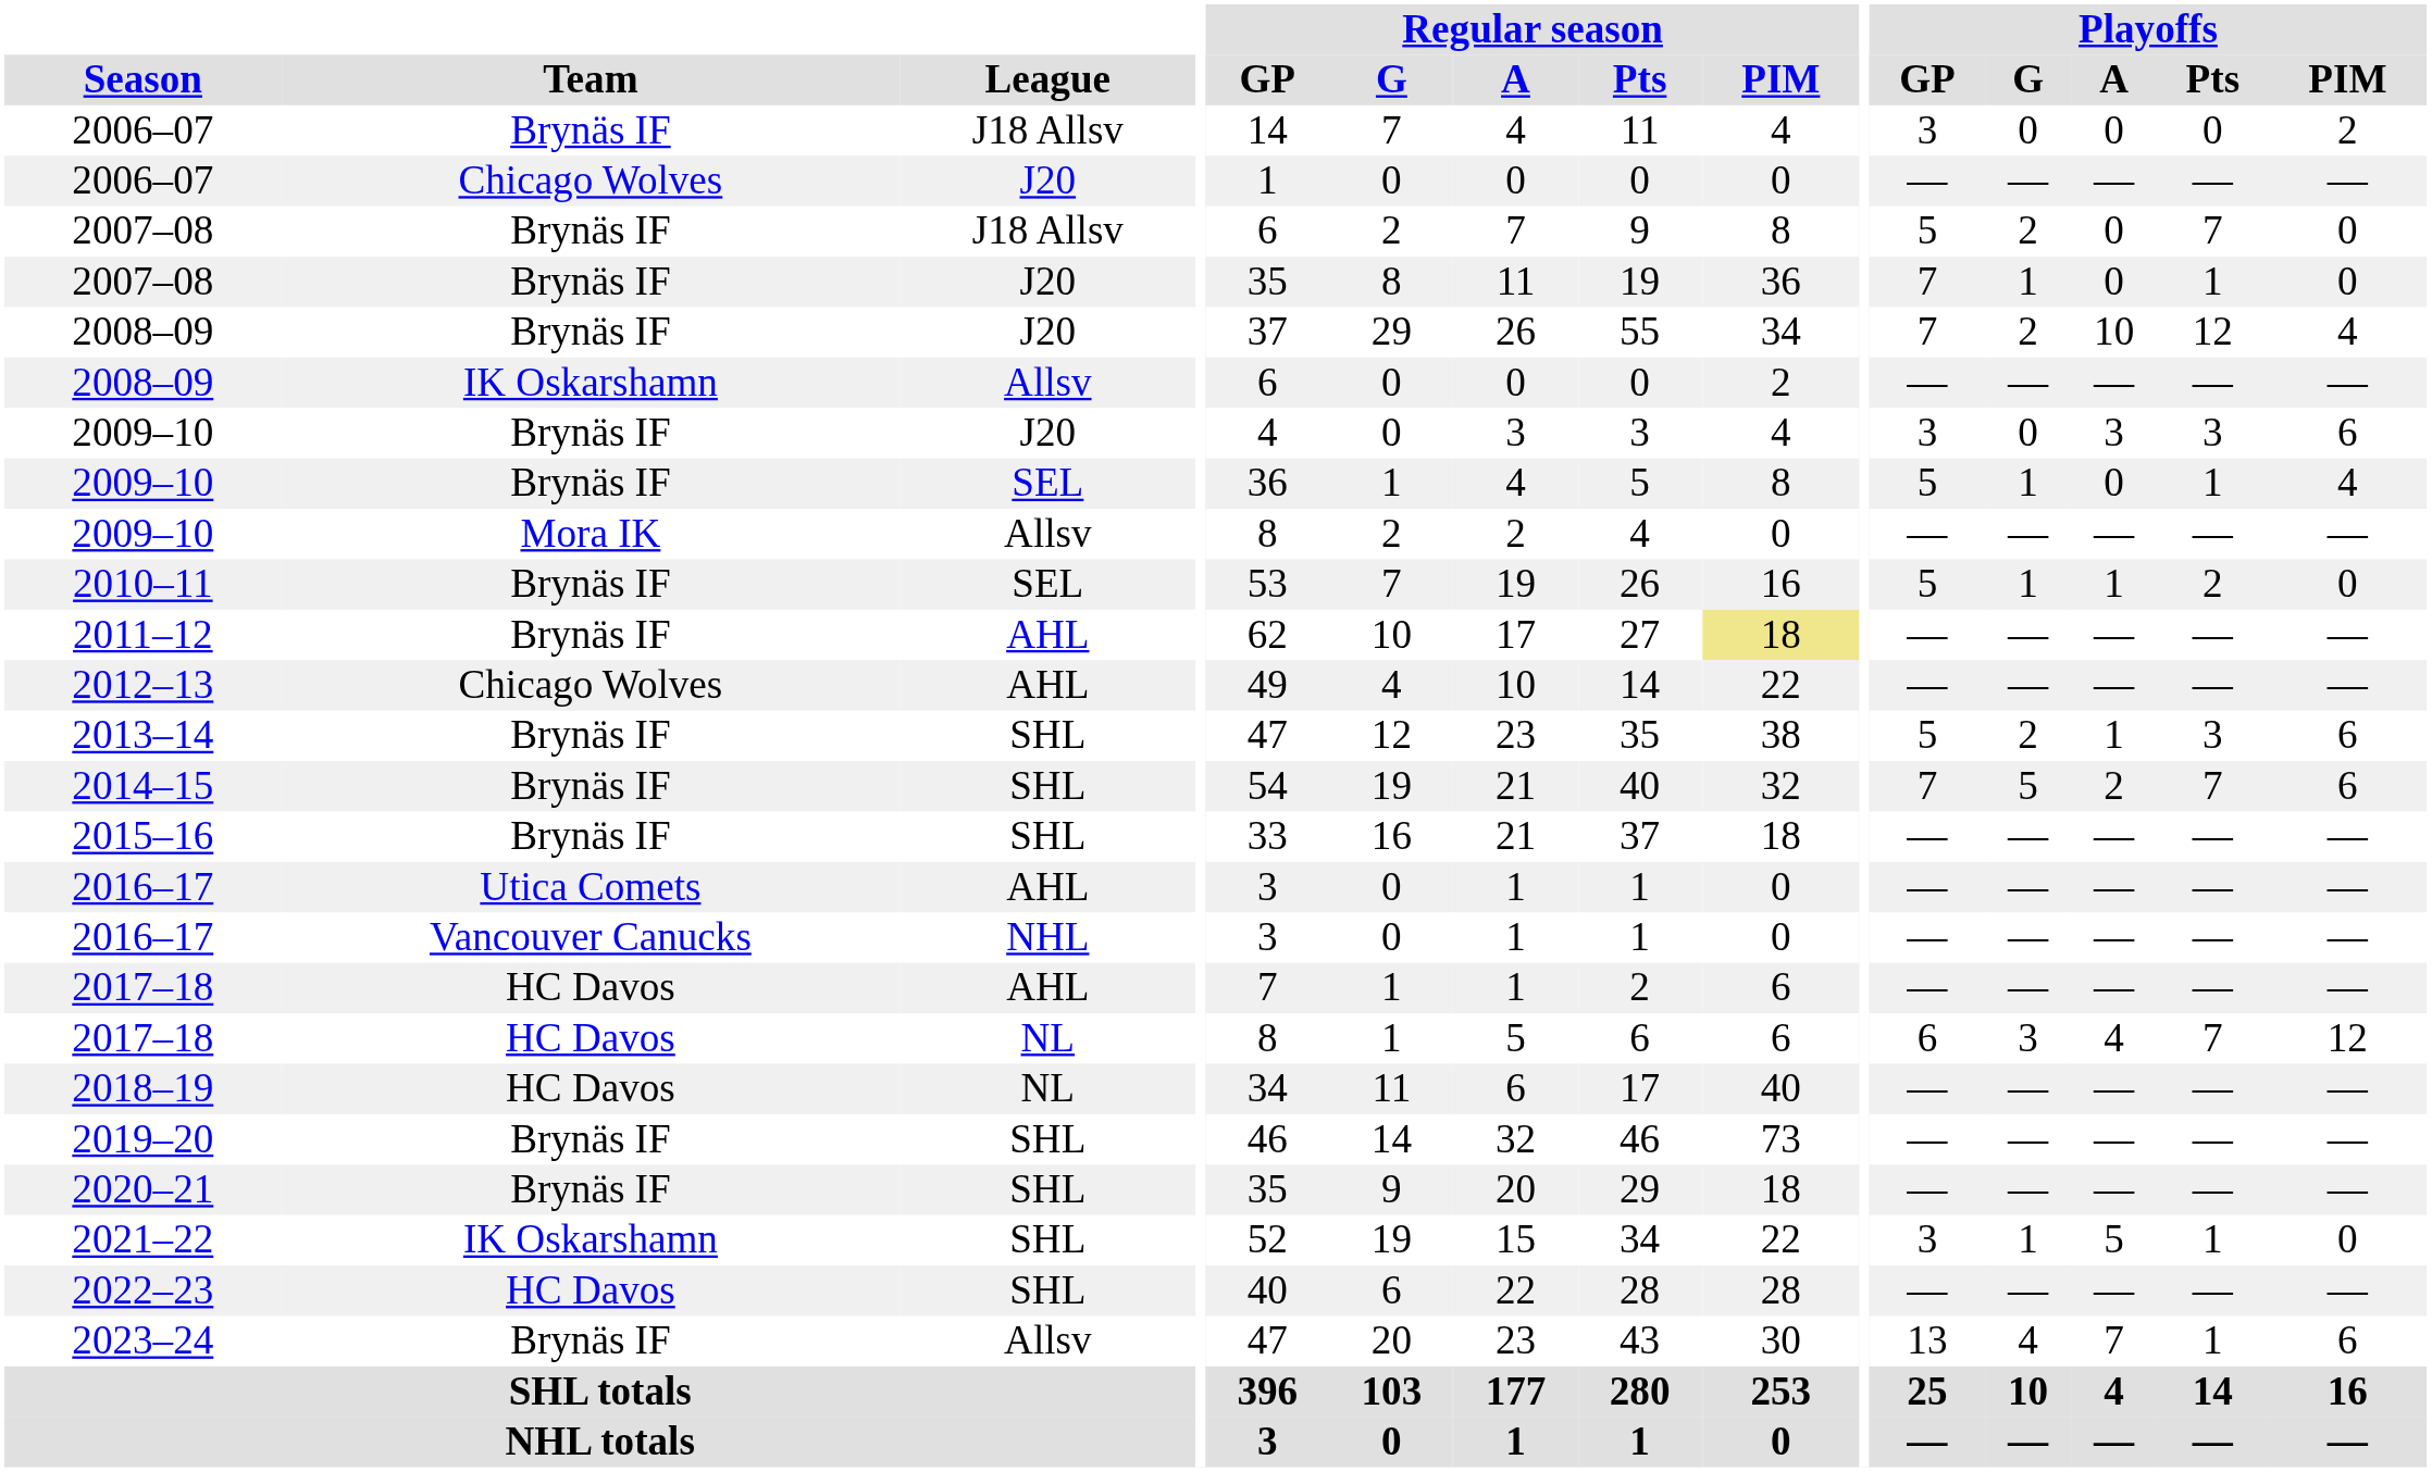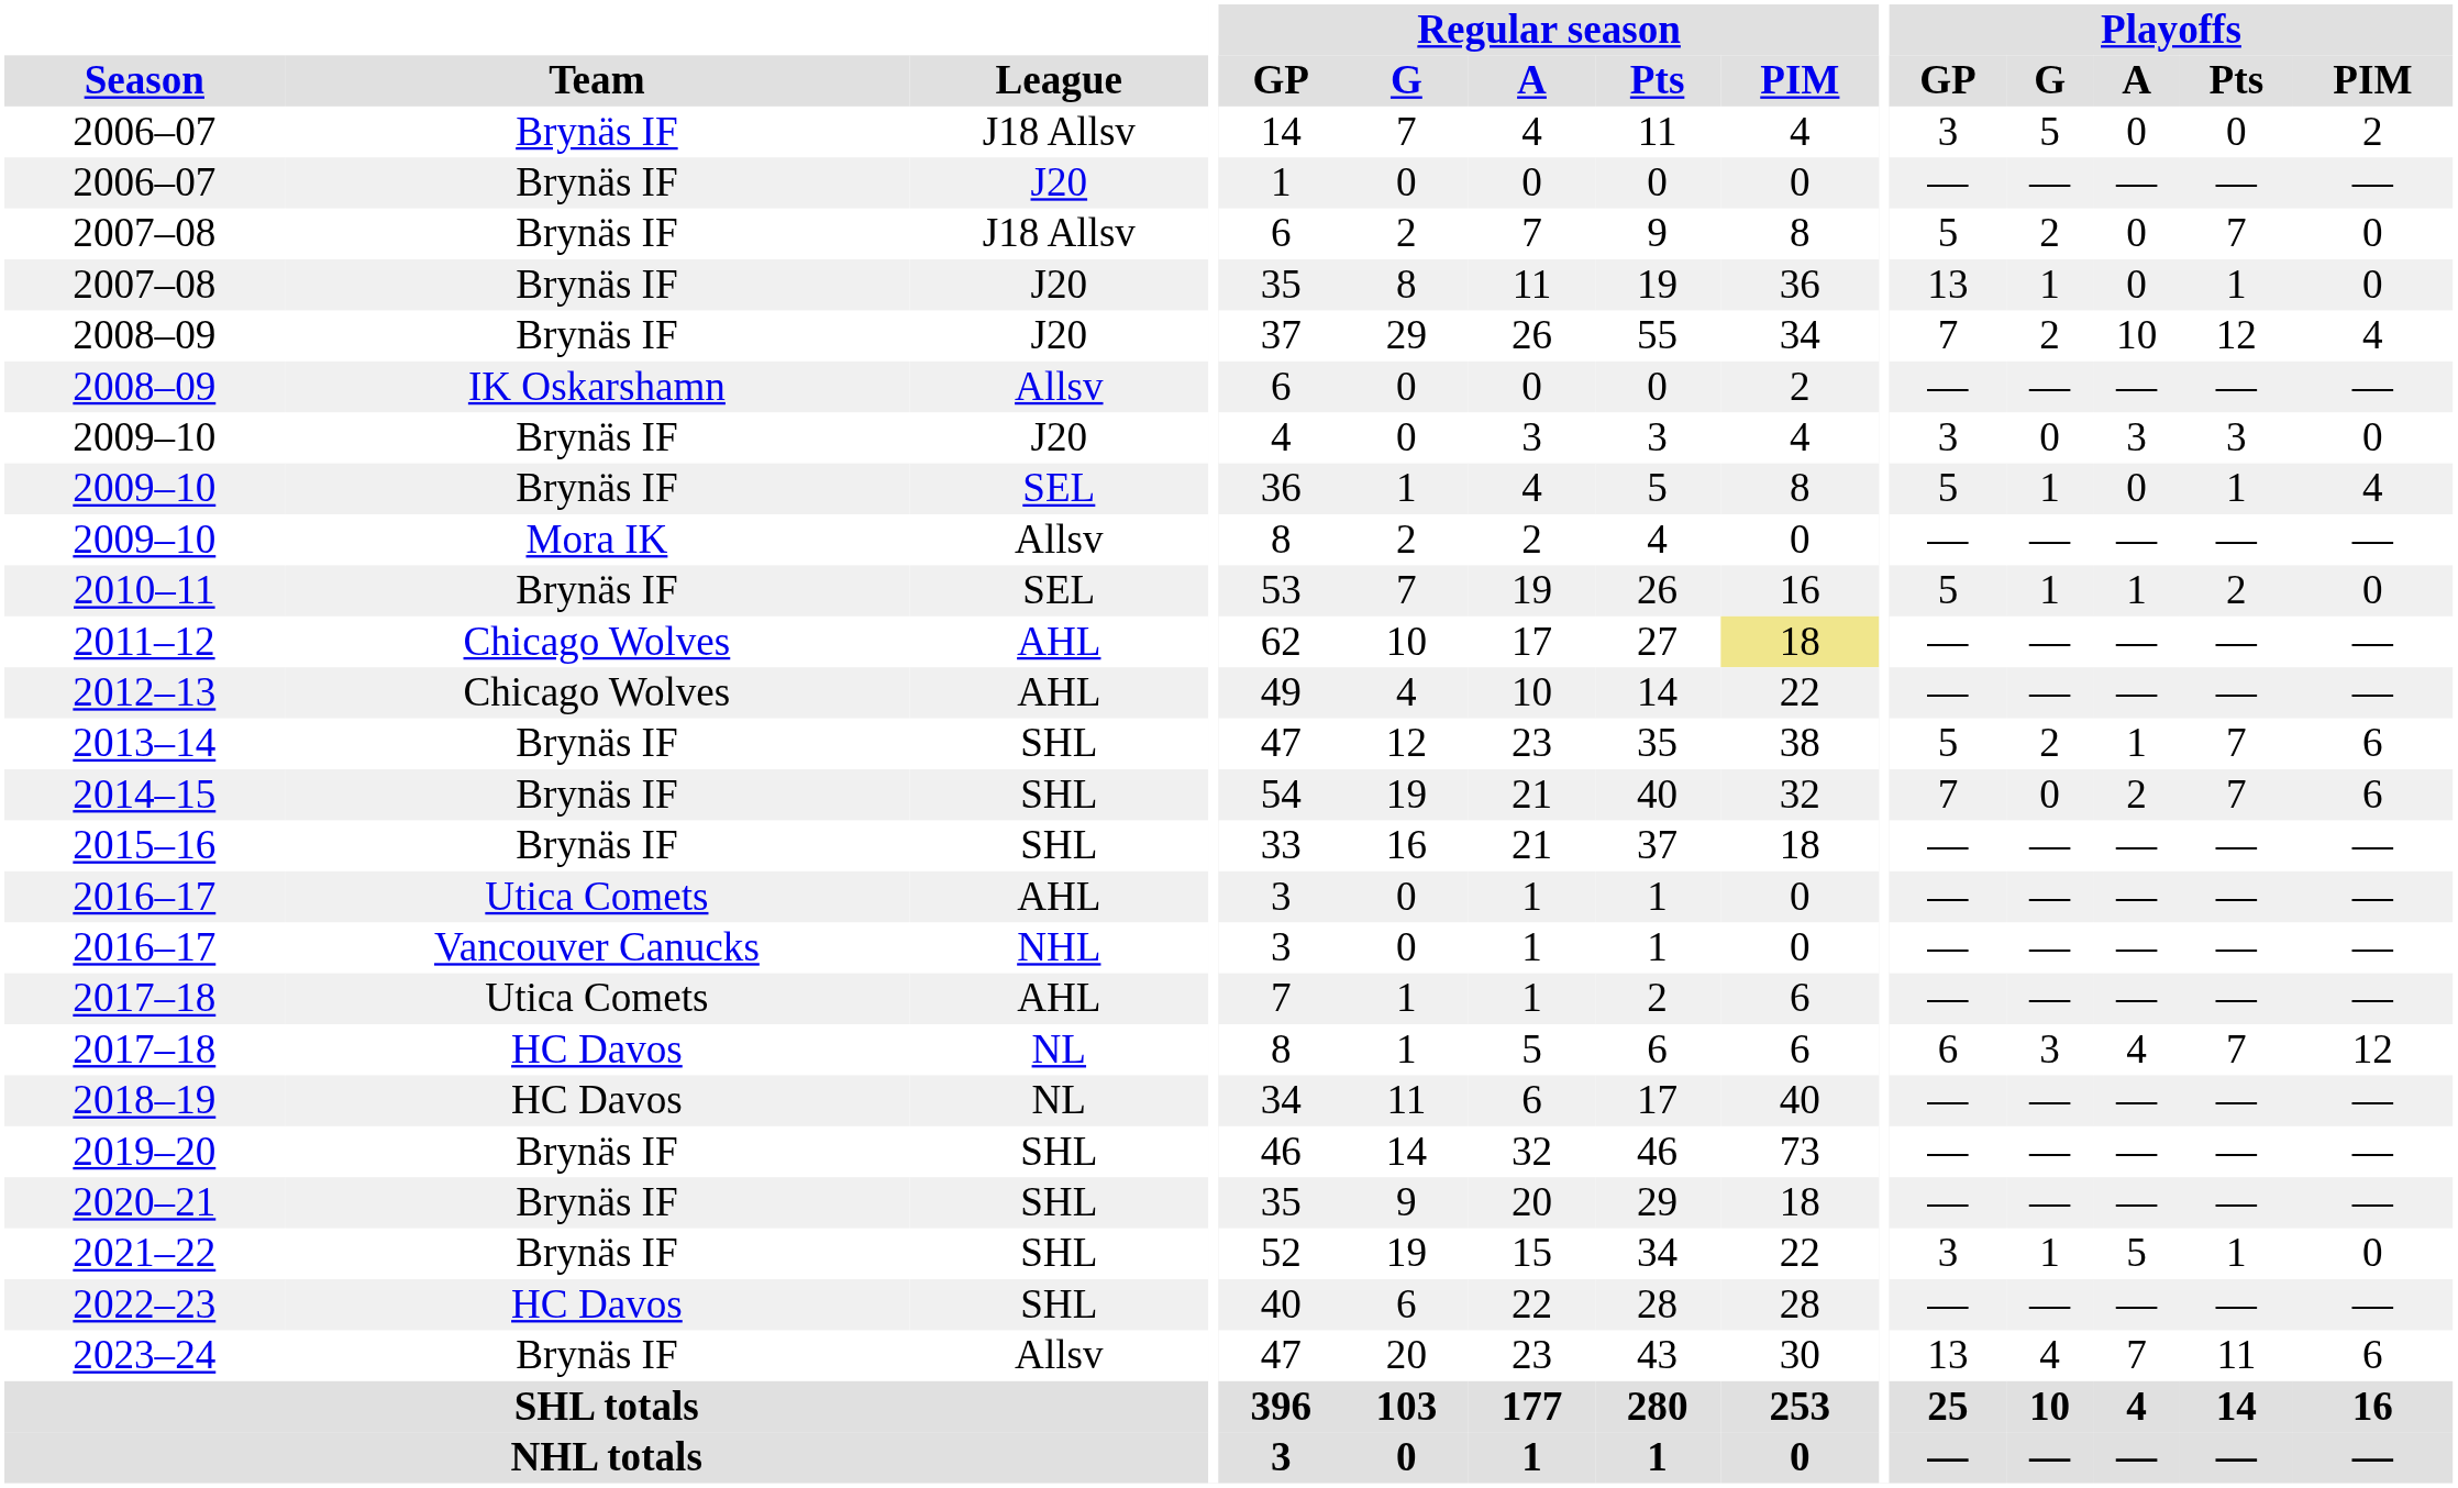 <table border="0" cellpadding="1" cellspacing="0" style="text-align:center; width:60em">
 <tr bgcolor="#e0e0e0">
 <th colspan="3" bgcolor="#ffffff"></th>
 <th rowspan="99" bgcolor="#ffffff"></th>
 <th colspan="5"><a href='#'>Regular season</a></th>
 <th rowspan="99" bgcolor="#ffffff"></th>
 <th colspan="5"><a href='#'>Playoffs</a></th>
 </tr>
 <tr bgcolor="#e0e0e0">
 <th><a href='#'>Season</a></th>
 <th>Team</th>
 <th>League</th>
 <th>GP</th>
 <th><a href='#'>G</a></th>
 <th><a href='#'>A</a></th>
 <th><a href='#'>Pts</a></th>
 <th><a href='#'>PIM</a></th>
 <th>GP</th>
 <th>G</th>
 <th>A</th>
 <th>Pts</th>
 <th>PIM</th>
 </tr>
 <tr>
 <td>2006–07</td>
 <td><a href='#'>Brynäs IF</a></td>
 <td>J18 Allsv</td>
 <td>14</td>
 <td>7</td>
 <td>4</td>
 <td>11</td>
 <td>4</td>
 <td>3</td>
-<td>0</td>
+<td>5</td>
 <td>0</td>
 <td>0</td>
 <td>2</td>
 </tr>
 <tr bgcolor="#f0f0f0">
 <td>2006–07</td>
-<td><a href='#'>Chicago Wolves</a></td>
+<td>Brynäs IF</td>
 <td><a href='#'>J20</a></td>
 <td>1</td>
 <td>0</td>
 <td>0</td>
 <td>0</td>
 <td>0</td>
 <td>—</td>
 <td>—</td>
 <td>—</td>
 <td>—</td>
 <td>—</td>
 </tr>
 <tr>
 <td>2007–08</td>
 <td>Brynäs IF</td>
 <td>J18 Allsv</td>
 <td>6</td>
 <td>2</td>
 <td>7</td>
 <td>9</td>
 <td>8</td>
 <td>5</td>
 <td>2</td>
 <td>0</td>
 <td>7</td>
 <td>0</td>
 </tr>
 <tr bgcolor="#f0f0f0">
 <td>2007–08</td>
 <td>Brynäs IF</td>
 <td>J20</td>
 <td>35</td>
 <td>8</td>
 <td>11</td>
 <td>19</td>
 <td>36</td>
-<td>7</td>
+<td>13</td>
 <td>1</td>
 <td>0</td>
 <td>1</td>
 <td>0</td>
 </tr>
 <tr>
 <td>2008–09</td>
 <td>Brynäs IF</td>
 <td>J20</td>
 <td>37</td>
 <td>29</td>
 <td>26</td>
 <td>55</td>
 <td>34</td>
 <td>7</td>
 <td>2</td>
 <td>10</td>
 <td>12</td>
 <td>4</td>
 </tr>
 <tr bgcolor="#f0f0f0">
 <td><a href='#'>2008–09</a></td>
 <td><a href='#'>IK Oskarshamn</a></td>
 <td><a href='#'>Allsv</a></td>
 <td>6</td>
 <td>0</td>
 <td>0</td>
 <td>0</td>
 <td>2</td>
 <td>—</td>
 <td>—</td>
 <td>—</td>
 <td>—</td>
 <td>—</td>
 </tr>
 <tr>
 <td>2009–10</td>
 <td>Brynäs IF</td>
 <td>J20</td>
 <td>4</td>
 <td>0</td>
 <td>3</td>
 <td>3</td>
 <td>4</td>
 <td>3</td>
 <td>0</td>
 <td>3</td>
 <td>3</td>
-<td>6</td>
+<td>0</td>
 </tr>
 <tr bgcolor="#f0f0f0">
 <td><a href='#'>2009–10</a></td>
 <td>Brynäs IF</td>
 <td><a href='#'>SEL</a></td>
 <td>36</td>
 <td>1</td>
 <td>4</td>
 <td>5</td>
 <td>8</td>
 <td>5</td>
 <td>1</td>
 <td>0</td>
 <td>1</td>
 <td>4</td>
 </tr>
 <tr>
 <td><a href='#'>2009–10</a></td>
 <td><a href='#'>Mora IK</a></td>
 <td>Allsv</td>
 <td>8</td>
 <td>2</td>
 <td>2</td>
 <td>4</td>
 <td>0</td>
 <td>—</td>
 <td>—</td>
 <td>—</td>
 <td>—</td>
 <td>—</td>
 </tr>
 <tr bgcolor="#f0f0f0">
 <td><a href='#'>2010–11</a></td>
 <td>Brynäs IF</td>
 <td>SEL</td>
 <td>53</td>
 <td>7</td>
 <td>19</td>
 <td>26</td>
 <td>16</td>
 <td>5</td>
 <td>1</td>
 <td>1</td>
 <td>2</td>
 <td>0</td>
 </tr>
 <tr>
 <td><a href='#'>2011–12</a></td>
-<td>Brynäs IF</td>
+<td><a href='#'>Chicago Wolves</a></td>
 <td><a href='#'>AHL</a></td>
 <td>62</td>
 <td>10</td>
 <td>17</td>
 <td>27</td>
 <td style="background: khaki;">18</td>
 <td>—</td>
 <td>—</td>
 <td>—</td>
 <td>—</td>
 <td>—</td>
 </tr>
 <tr bgcolor="#f0f0f0">
 <td><a href='#'>2012–13</a></td>
 <td>Chicago Wolves</td>
 <td>AHL</td>
 <td>49</td>
 <td>4</td>
 <td>10</td>
 <td>14</td>
 <td>22</td>
 <td>—</td>
 <td>—</td>
 <td>—</td>
 <td>—</td>
 <td>—</td>
 </tr>
 <tr>
 <td><a href='#'>2013–14</a></td>
 <td>Brynäs IF</td>
 <td>SHL</td>
 <td>47</td>
 <td>12</td>
 <td>23</td>
 <td>35</td>
 <td>38</td>
 <td>5</td>
 <td>2</td>
 <td>1</td>
-<td>3</td>
+<td>7</td>
 <td>6</td>
 </tr>
 <tr bgcolor="#f0f0f0">
 <td><a href='#'>2014–15</a></td>
 <td>Brynäs IF</td>
 <td>SHL</td>
 <td>54</td>
 <td>19</td>
 <td>21</td>
 <td>40</td>
 <td>32</td>
 <td>7</td>
-<td>5</td>
+<td>0</td>
 <td>2</td>
 <td>7</td>
 <td>6</td>
 </tr>
 <tr>
 <td><a href='#'>2015–16</a></td>
 <td>Brynäs IF</td>
 <td>SHL</td>
 <td>33</td>
 <td>16</td>
 <td>21</td>
 <td>37</td>
 <td>18</td>
 <td>—</td>
 <td>—</td>
 <td>—</td>
 <td>—</td>
 <td>—</td>
 </tr>
 <tr bgcolor="#f0f0f0">
 <td><a href='#'>2016–17</a></td>
 <td><a href='#'>Utica Comets</a></td>
 <td>AHL</td>
 <td>3</td>
 <td>0</td>
 <td>1</td>
 <td>1</td>
 <td>0</td>
 <td>—</td>
 <td>—</td>
 <td>—</td>
 <td>—</td>
 <td>—</td>
 </tr>
 <tr>
 <td><a href='#'>2016–17</a></td>
 <td><a href='#'>Vancouver Canucks</a></td>
 <td><a href='#'>NHL</a></td>
 <td>3</td>
 <td>0</td>
 <td>1</td>
 <td>1</td>
 <td>0</td>
 <td>—</td>
 <td>—</td>
 <td>—</td>
 <td>—</td>
 <td>—</td>
 </tr>
 <tr bgcolor="#f0f0f0">
 <td><a href='#'>2017–18</a></td>
-<td>HC Davos</td>
+<td>Utica Comets</td>
 <td>AHL</td>
 <td>7</td>
 <td>1</td>
 <td>1</td>
 <td>2</td>
 <td>6</td>
 <td>—</td>
 <td>—</td>
 <td>—</td>
 <td>—</td>
 <td>—</td>
 </tr>
 <tr>
 <td><a href='#'>2017–18</a></td>
 <td><a href='#'>HC Davos</a></td>
 <td><a href='#'>NL</a></td>
 <td>8</td>
 <td>1</td>
 <td>5</td>
 <td>6</td>
 <td>6</td>
 <td>6</td>
 <td>3</td>
 <td>4</td>
 <td>7</td>
 <td>12</td>
 </tr>
 <tr bgcolor="#f0f0f0">
 <td><a href='#'>2018–19</a></td>
 <td>HC Davos</td>
 <td>NL</td>
 <td>34</td>
 <td>11</td>
 <td>6</td>
 <td>17</td>
 <td>40</td>
 <td>—</td>
 <td>—</td>
 <td>—</td>
 <td>—</td>
 <td>—</td>
 </tr>
 <tr>
 <td><a href='#'>2019–20</a></td>
 <td>Brynäs IF</td>
 <td>SHL</td>
 <td>46</td>
 <td>14</td>
 <td>32</td>
 <td>46</td>
 <td>73</td>
 <td>—</td>
 <td>—</td>
 <td>—</td>
 <td>—</td>
 <td>—</td>
 </tr>
 <tr bgcolor="#f0f0f0">
 <td><a href='#'>2020–21</a></td>
 <td>Brynäs IF</td>
 <td>SHL</td>
 <td>35</td>
 <td>9</td>
 <td>20</td>
 <td>29</td>
 <td>18</td>
 <td>—</td>
 <td>—</td>
 <td>—</td>
 <td>—</td>
 <td>—</td>
 </tr>
 <tr>
 <td><a href='#'>2021–22</a></td>
-<td><a href='#'>IK Oskarshamn</a></td>
+<td>Brynäs IF</td>
 <td>SHL</td>
 <td>52</td>
 <td>19</td>
 <td>15</td>
 <td>34</td>
 <td>22</td>
 <td>3</td>
 <td>1</td>
 <td>5</td>
 <td>1</td>
 <td>0</td>
 </tr>
 <tr bgcolor="#f0f0f0">
 <td><a href='#'>2022–23</a></td>
 <td><a href='#'>HC Davos</a></td>
 <td>SHL</td>
 <td>40</td>
 <td>6</td>
 <td>22</td>
 <td>28</td>
 <td>28</td>
 <td>—</td>
 <td>—</td>
 <td>—</td>
 <td>—</td>
 <td>—</td>
 </tr>
 <tr>
 <td><a href='#'>2023–24</a></td>
 <td>Brynäs IF</td>
 <td>Allsv</td>
 <td>47</td>
 <td>20</td>
 <td>23</td>
 <td>43</td>
 <td>30</td>
 <td>13</td>
 <td>4</td>
 <td>7</td>
-<td>1</td>
+<td>11</td>
 <td>6</td>
 </tr>
 <tr bgcolor="#e0e0e0">
 <th colspan="3">SHL totals</th>
 <th>396</th>
 <th>103</th>
 <th>177</th>
 <th>280</th>
 <th>253</th>
 <th>25</th>
 <th>10</th>
 <th>4</th>
 <th>14</th>
 <th>16</th>
 </tr>
 <tr bgcolor="#e0e0e0">
 <th colspan="3">NHL totals</th>
 <th>3</th>
 <th>0</th>
 <th>1</th>
 <th>1</th>
 <th>0</th>
 <th>—</th>
 <th>—</th>
 <th>—</th>
 <th>—</th>
 <th>—</th>
 </tr>
 </table>
